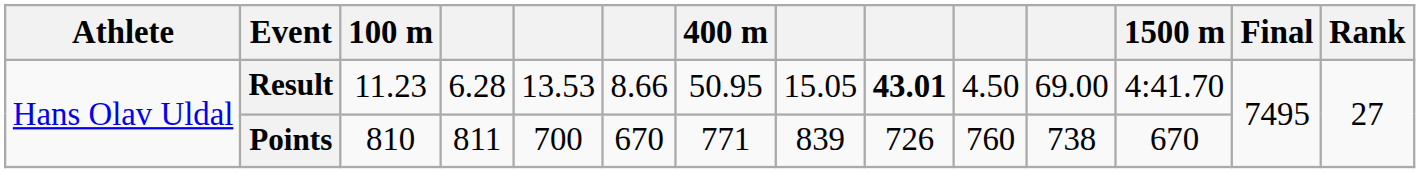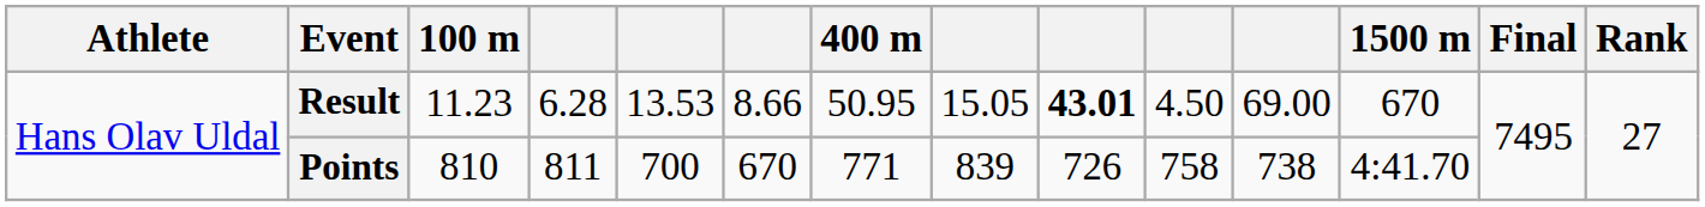 <table class="wikitable" style="font-size:90%">
 <tr>
 <th>Athlete</th>
 <th>Event</th>
 <th>100 m</th>
 <th></th>
 <th></th>
 <th></th>
 <th>400 m</th>
 <th></th>
 <th></th>
 <th></th>
 <th></th>
 <th>1500 m</th>
 <th>Final</th>
 <th>Rank</th>
 </tr>
 <tr align=center>
 <td align=left rowspan=2><a href='#'>Hans Olav Uldal</a></td>
 <th style="font-size:95%">Result</th>
 <td>11.23</td>
 <td>6.28</td>
 <td>13.53</td>
 <td>8.66</td>
 <td>50.95</td>
 <td>15.05</td>
 <td><strong>43.01</strong></td>
 <td>4.50</td>
 <td>69.00</td>
-<td>4:41.70</td>
+<td>670</td>
 <td rowspan=2>7495</td>
 <td rowspan=2>27</td>
 </tr>
 <tr align=center>
 <th style="font-size:95%">Points</th>
 <td>810</td>
 <td>811</td>
 <td>700</td>
 <td>670</td>
 <td>771</td>
 <td>839</td>
 <td>726</td>
-<td>760</td>
+<td>758</td>
 <td>738</td>
-<td>670</td>
+<td>4:41.70</td>
 </tr>
 </table>
